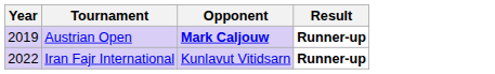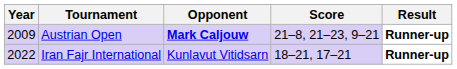 <table class="sortable wikitable" style="font-size: 95%;">
 <tr>
 <th>Year</th>
 <th>Tournament</th>
 <th>Opponent</th>
+<th>Score</th>
 <th>Result</th>
 </tr>
 <tr style="background:#D8CEF6">
-<td align="center">2019</td>
+<td align="center">2009</td>
 <td align="left"><a href='#'>Austrian Open</a></td>
 <td align="left"><strong> <a href='#'>Mark Caljouw</a></strong></td>
+<td align="left">21–8, 21–23, 9–21</td>
 <td style="text-align:left; background:white"> <strong>Runner-up</strong></td>
 </tr>
 <tr style="background:#D8CEF6">
 <td align="center">2022</td>
 <td align="left"><a href='#'>Iran Fajr International</a></td>
 <td align="left"> <a href='#'>Kunlavut Vitidsarn</a></td>
+<td align="left">18–21, 17–21</td>
 <td style="text-align:left; background:white"> <strong>Runner-up</strong></td>
 </tr>
 </table>
